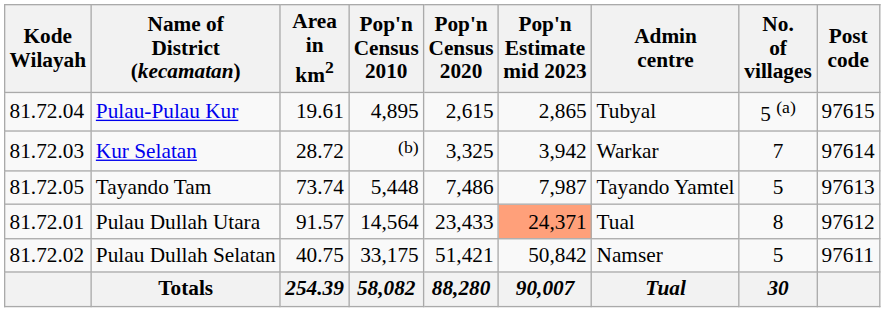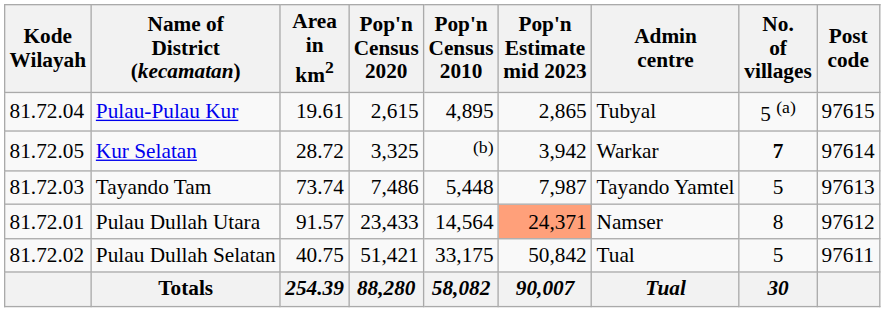 <table class="sortable wikitable">
 <tr>
 <th>Kode <br>Wilayah</th>
 <th>Name of<br>District<br>(<em>kecamatan</em>)</th>
 <th>Area <br> in <br>km<sup>2</sup></th>
+<th>Pop'n<br>Census<br>2020</th>
 <th>Pop'n<br>Census<br>2010</th>
-<th>Pop'n<br>Census<br>2020</th>
 <th>Pop'n<br>Estimate<br>mid 2023</th>
 <th>Admin<br>centre</th>
 <th>No.<br>of<br>villages</th>
 <th>Post<br>code</th>
 </tr>
 <tr>
 <td>81.72.04</td>
 <td><a href='#'>Pulau-Pulau Kur</a></td>
 <td align="right">19.61</td>
+<td align="right">2,615</td>
 <td align="right">4,895</td>
-<td align="right">2,615</td>
 <td align="right">2,865</td>
 <td>Tubyal</td>
 <td align="center">5 <sup>(a)</sup></td>
 <td>97615</td>
 </tr>
 <tr>
-<td>81.72.03</td>
+<td>81.72.05</td>
 <td><a href='#'>Kur Selatan</a></td>
 <td align="right">28.72</td>
+<td align="right">3,325</td>
 <td align="right"><sup>(b)</sup></td>
-<td align="right">3,325</td>
 <td align="right">3,942</td>
 <td>Warkar</td>
-<td align="center">7</td>
+<td align="center"><strong>7</strong></td>
 <td>97614</td>
 </tr>
 <tr>
-<td>81.72.05</td>
+<td>81.72.03</td>
 <td>Tayando Tam</td>
 <td align="right">73.74</td>
+<td align="right">7,486</td>
 <td align="right">5,448</td>
-<td align="right">7,486</td>
 <td align="right">7,987</td>
 <td>Tayando Yamtel</td>
 <td align="center">5</td>
 <td>97613</td>
 </tr>
 <tr>
 <td>81.72.01</td>
 <td>Pulau Dullah Utara</td>
 <td align="right">91.57</td>
+<td align="right">23,433</td>
 <td align="right">14,564</td>
-<td align="right">23,433</td>
 <td align="right" style="background: lightsalmon;">24,371</td>
-<td>Tual</td>
+<td>Namser</td>
 <td align="center">8</td>
 <td>97612</td>
 </tr>
 <tr>
 <td>81.72.02</td>
 <td>Pulau Dullah Selatan</td>
 <td align="right">40.75</td>
+<td align="right">51,421</td>
 <td align="right">33,175</td>
-<td align="right">51,421</td>
 <td align="right">50,842</td>
-<td>Namser</td>
+<td>Tual</td>
 <td align="center">5</td>
 <td>97611</td>
 </tr>
 <tr>
 <th></th>
 <th><strong>Totals</strong></th>
 <th align="right"><em>254.39</em></th>
+<th align="right"><em>88,280</em></th>
 <th align="right"><em>58,082</em></th>
-<th align="right"><em>88,280</em></th>
 <th align="right"><em>90,007</em></th>
 <th><em>Tual</em></th>
 <th align="center"><em>30</em></th>
 <th></th>
 </tr>
 </table>
